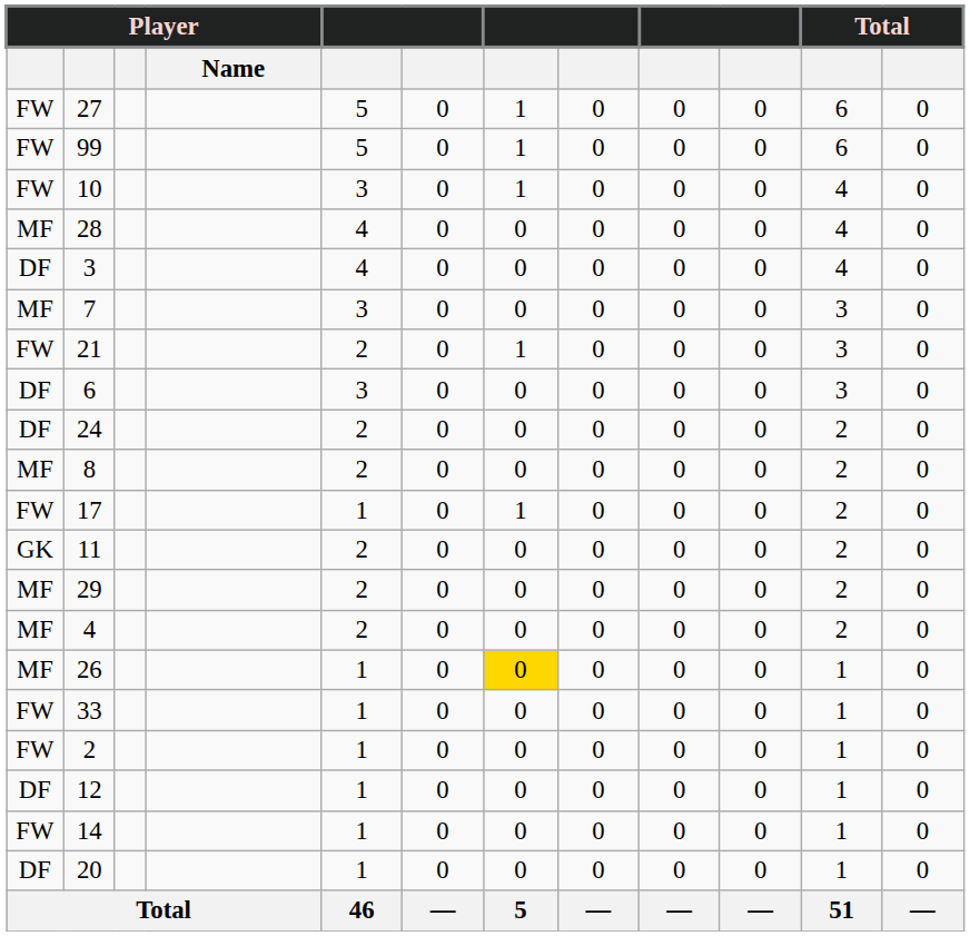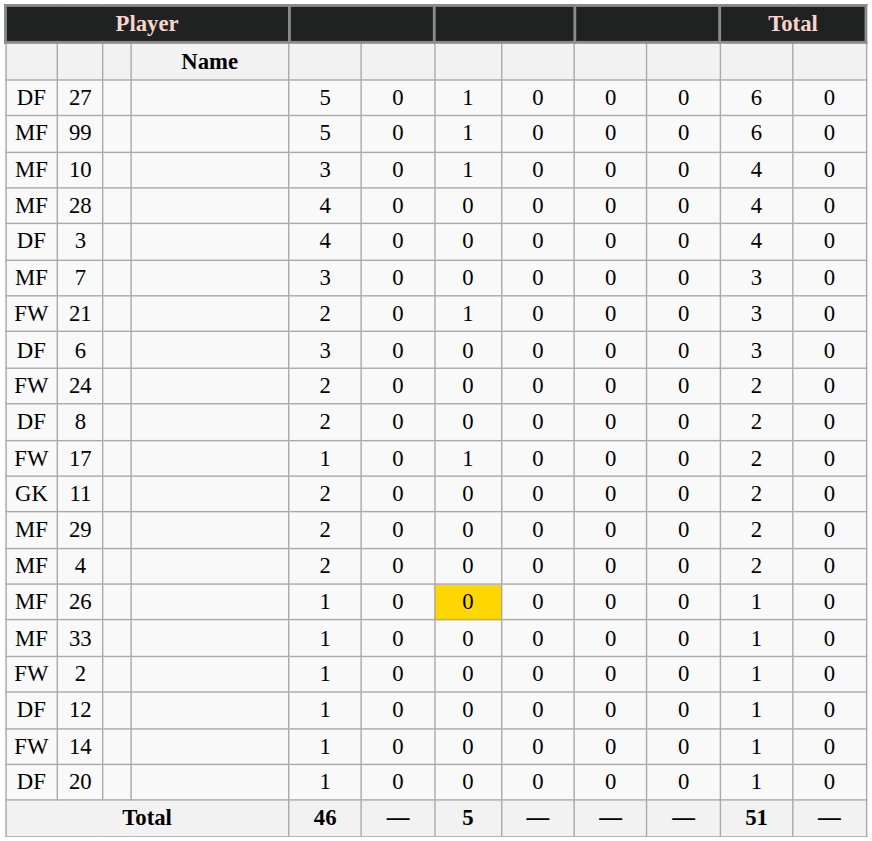 <table class="wikitable sortable" style="text-align:center;">
 <tr>
 <th style="background:#202121; color:#F7D5CF; border:2px solid #898C8F; width:75px;" colspan=4 scope="colgroup">Player</th>
 <th style="background:#202121; color:#F7D5CF; border:2px solid #898C8F; width:75px;" colspan=2 scope="colgroup"></th>
 <th style="background:#202121; color:#F7D5CF; border:2px solid #898C8F; width:75px;" colspan=2 scope="colgroup"></th>
 <th style="background:#202121; color:#F7D5CF; border:2px solid #898C8F; width:75px;" colspan=2 scope="colgroup"></th>
 <th style="background:#202121; color:#F7D5CF; border:2px solid #898C8F; width:75px;" colspan=2 scope="colgroup">Total</th>
 </tr>
 <tr>
 <th style="width:35px;" scope="col"></th>
 <th style="width:35px;" scope="col"></th>
 <th style="width:25px;" scope="col"></th>
 <th style="width:175px;" scope="col">Name</th>
 <th style="width:75px;" scope="col"></th>
 <th style="width:75px;" scope="col"></th>
 <th style="width:75px;" scope="col"></th>
 <th style="width:75px;" scope="col"></th>
 <th style="width:75px;" scope="col"></th>
 <th style="width:75px;" scope="col"></th>
 <th style="width:75px;" scope="col"></th>
 <th style="width:75px;" scope="col"></th>
 </tr>
 <tr>
-<td>FW</td>
+<td>DF</td>
 <td>27</td>
 <td></td>
 <td></td>
 <td>5</td>
 <td>0</td>
 <td>1</td>
 <td>0</td>
 <td>0</td>
 <td>0</td>
 <td>6</td>
 <td>0</td>
 </tr>
 <tr>
-<td>FW</td>
+<td>MF</td>
 <td>99</td>
 <td></td>
 <td></td>
 <td>5</td>
 <td>0</td>
 <td>1</td>
 <td>0</td>
 <td>0</td>
 <td>0</td>
 <td>6</td>
 <td>0</td>
 </tr>
 <tr>
-<td>FW</td>
+<td>MF</td>
 <td>10</td>
 <td></td>
 <td></td>
 <td>3</td>
 <td>0</td>
 <td>1</td>
 <td>0</td>
 <td>0</td>
 <td>0</td>
 <td>4</td>
 <td>0</td>
 </tr>
 <tr>
 <td>MF</td>
 <td>28</td>
 <td></td>
 <td></td>
 <td>4</td>
 <td>0</td>
 <td>0</td>
 <td>0</td>
 <td>0</td>
 <td>0</td>
 <td>4</td>
 <td>0</td>
 </tr>
 <tr>
 <td>DF</td>
 <td>3</td>
 <td></td>
 <td></td>
 <td>4</td>
 <td>0</td>
 <td>0</td>
 <td>0</td>
 <td>0</td>
 <td>0</td>
 <td>4</td>
 <td>0</td>
 </tr>
 <tr>
 <td>MF</td>
 <td>7</td>
 <td></td>
 <td></td>
 <td>3</td>
 <td>0</td>
 <td>0</td>
 <td>0</td>
 <td>0</td>
 <td>0</td>
 <td>3</td>
 <td>0</td>
 </tr>
 <tr>
 <td>FW</td>
 <td>21</td>
 <td></td>
 <td></td>
 <td>2</td>
 <td>0</td>
 <td>1</td>
 <td>0</td>
 <td>0</td>
 <td>0</td>
 <td>3</td>
 <td>0</td>
 </tr>
 <tr>
 <td>DF</td>
 <td>6</td>
 <td></td>
 <td></td>
 <td>3</td>
 <td>0</td>
 <td>0</td>
 <td>0</td>
 <td>0</td>
 <td>0</td>
 <td>3</td>
 <td>0</td>
 </tr>
 <tr>
-<td>DF</td>
+<td>FW</td>
 <td>24</td>
 <td></td>
 <td></td>
 <td>2</td>
 <td>0</td>
 <td>0</td>
 <td>0</td>
 <td>0</td>
 <td>0</td>
 <td>2</td>
 <td>0</td>
 </tr>
 <tr>
-<td>MF</td>
+<td>DF</td>
 <td>8</td>
 <td></td>
 <td></td>
 <td>2</td>
 <td>0</td>
 <td>0</td>
 <td>0</td>
 <td>0</td>
 <td>0</td>
 <td>2</td>
 <td>0</td>
 </tr>
 <tr>
 <td>FW</td>
 <td>17</td>
 <td></td>
 <td></td>
 <td>1</td>
 <td>0</td>
 <td>1</td>
 <td>0</td>
 <td>0</td>
 <td>0</td>
 <td>2</td>
 <td>0</td>
 </tr>
 <tr>
 <td>GK</td>
 <td>11</td>
 <td></td>
 <td></td>
 <td>2</td>
 <td>0</td>
 <td>0</td>
 <td>0</td>
 <td>0</td>
 <td>0</td>
 <td>2</td>
 <td>0</td>
 </tr>
 <tr>
 <td>MF</td>
 <td>29</td>
 <td></td>
 <td></td>
 <td>2</td>
 <td>0</td>
 <td>0</td>
 <td>0</td>
 <td>0</td>
 <td>0</td>
 <td>2</td>
 <td>0</td>
 </tr>
 <tr>
 <td>MF</td>
 <td>4</td>
 <td></td>
 <td></td>
 <td>2</td>
 <td>0</td>
 <td>0</td>
 <td>0</td>
 <td>0</td>
 <td>0</td>
 <td>2</td>
 <td>0</td>
 </tr>
 <tr>
 <td>MF</td>
 <td>26</td>
 <td></td>
 <td></td>
 <td>1</td>
 <td>0</td>
 <td style="background: gold;">0</td>
 <td>0</td>
 <td>0</td>
 <td>0</td>
 <td>1</td>
 <td>0</td>
 </tr>
 <tr>
-<td>FW</td>
+<td>MF</td>
 <td>33</td>
 <td></td>
 <td></td>
 <td>1</td>
 <td>0</td>
 <td>0</td>
 <td>0</td>
 <td>0</td>
 <td>0</td>
 <td>1</td>
 <td>0</td>
 </tr>
 <tr>
 <td>FW</td>
 <td>2</td>
 <td></td>
 <td></td>
 <td>1</td>
 <td>0</td>
 <td>0</td>
 <td>0</td>
 <td>0</td>
 <td>0</td>
 <td>1</td>
 <td>0</td>
 </tr>
 <tr>
 <td>DF</td>
 <td>12</td>
 <td></td>
 <td></td>
 <td>1</td>
 <td>0</td>
 <td>0</td>
 <td>0</td>
 <td>0</td>
 <td>0</td>
 <td>1</td>
 <td>0</td>
 </tr>
 <tr>
 <td>FW</td>
 <td>14</td>
 <td></td>
 <td></td>
 <td>1</td>
 <td>0</td>
 <td>0</td>
 <td>0</td>
 <td>0</td>
 <td>0</td>
 <td>1</td>
 <td>0</td>
 </tr>
 <tr>
 <td>DF</td>
 <td>20</td>
 <td></td>
 <td></td>
 <td>1</td>
 <td>0</td>
 <td>0</td>
 <td>0</td>
 <td>0</td>
 <td>0</td>
 <td>1</td>
 <td>0</td>
 </tr>
 <tr>
 <th colspan="4" scope="row">Total</th>
 <th>46</th>
 <th>—</th>
 <th>5</th>
 <th>—</th>
 <th>—</th>
 <th>—</th>
 <th>51</th>
 <th>—</th>
 </tr>
 </table>
